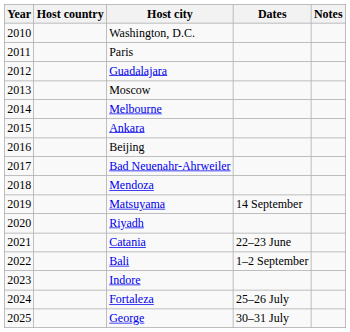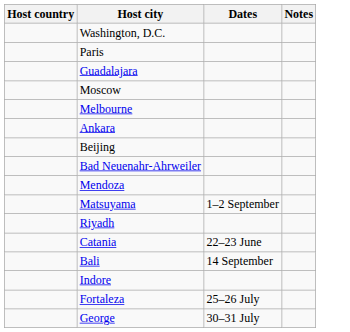 <table class="wikitable plainrowheaders sortable">
 <tr>
-<th>Year</th>
 <th>Host country</th>
 <th>Host city</th>
 <th>Dates</th>
 <th>Notes</th>
 </tr>
 <tr>
-<td>2010</td>
 <td></td>
 <td>Washington, D.C.</td>
 <td></td>
 <td></td>
 </tr>
 <tr>
-<td>2011</td>
 <td></td>
 <td>Paris</td>
 <td></td>
 <td></td>
 </tr>
 <tr>
-<td>2012</td>
 <td></td>
 <td><a href='#'>Guadalajara</a></td>
 <td></td>
 <td></td>
 </tr>
 <tr>
-<td>2013</td>
 <td></td>
 <td>Moscow</td>
 <td></td>
 <td></td>
 </tr>
 <tr>
-<td>2014</td>
 <td></td>
 <td><a href='#'>Melbourne</a></td>
 <td></td>
 <td></td>
 </tr>
 <tr>
-<td>2015</td>
 <td></td>
 <td><a href='#'>Ankara</a></td>
 <td></td>
 <td></td>
 </tr>
 <tr>
-<td>2016</td>
 <td></td>
 <td>Beijing</td>
 <td></td>
 <td></td>
 </tr>
 <tr>
-<td>2017</td>
 <td></td>
 <td><a href='#'>Bad Neuenahr-Ahrweiler</a></td>
 <td></td>
 <td></td>
 </tr>
 <tr>
-<td>2018</td>
 <td></td>
 <td><a href='#'>Mendoza</a></td>
 <td></td>
 <td></td>
 </tr>
 <tr>
-<td>2019</td>
 <td></td>
 <td><a href='#'>Matsuyama</a></td>
-<td>14 September</td>
+<td>1–2 September</td>
 <td></td>
 </tr>
 <tr>
-<td>2020</td>
 <td></td>
 <td><a href='#'>Riyadh</a></td>
 <td></td>
 <td></td>
 </tr>
 <tr>
-<td>2021</td>
 <td></td>
 <td><a href='#'>Catania</a></td>
 <td>22–23 June</td>
 <td></td>
 </tr>
 <tr>
-<td>2022</td>
 <td></td>
 <td><a href='#'>Bali</a></td>
-<td>1–2 September</td>
+<td>14 September</td>
 <td></td>
 </tr>
 <tr>
-<td>2023</td>
 <td></td>
 <td><a href='#'>Indore</a></td>
 <td></td>
 <td></td>
 </tr>
 <tr>
-<td>2024</td>
 <td></td>
 <td><a href='#'>Fortaleza</a></td>
 <td>25–26 July</td>
 <td></td>
 </tr>
 <tr>
-<td>2025</td>
 <td></td>
 <td><a href='#'>George</a></td>
 <td>30–31 July</td>
 <td></td>
 </tr>
 </table>
